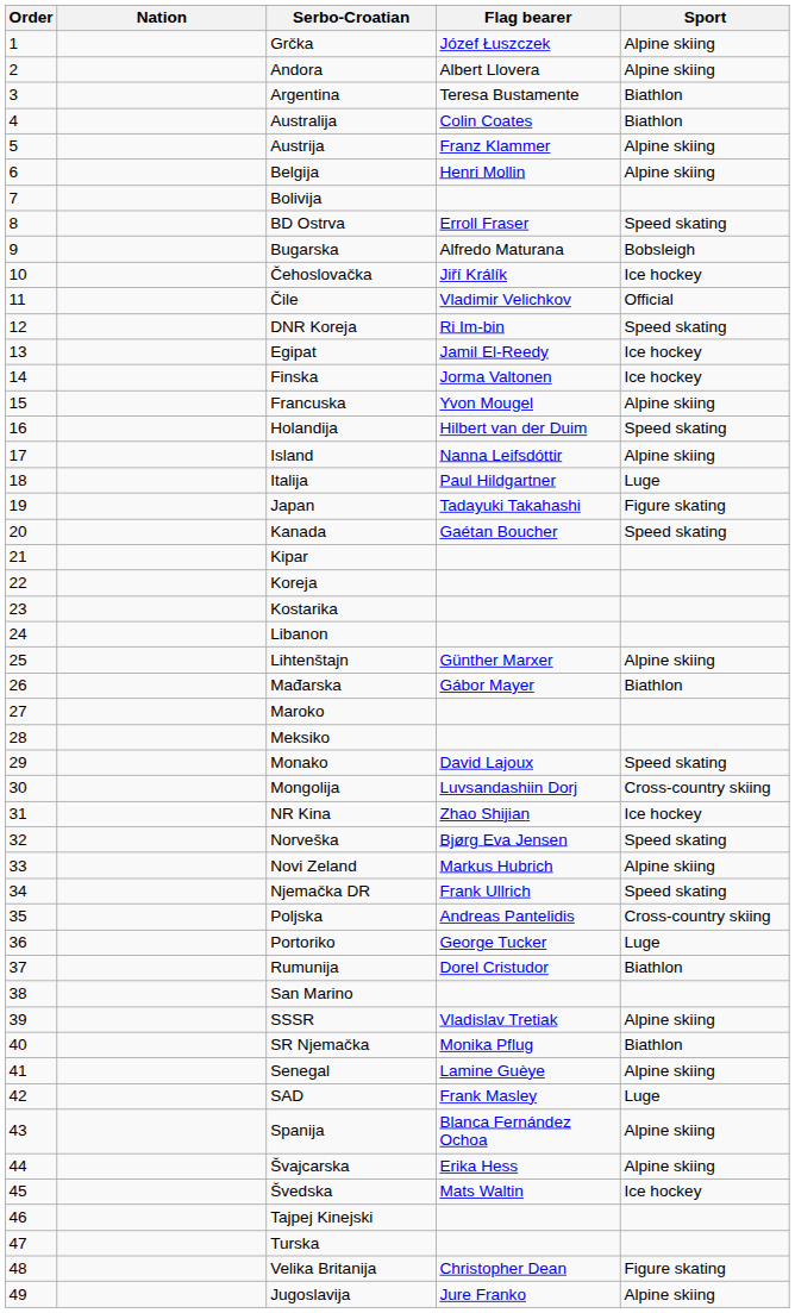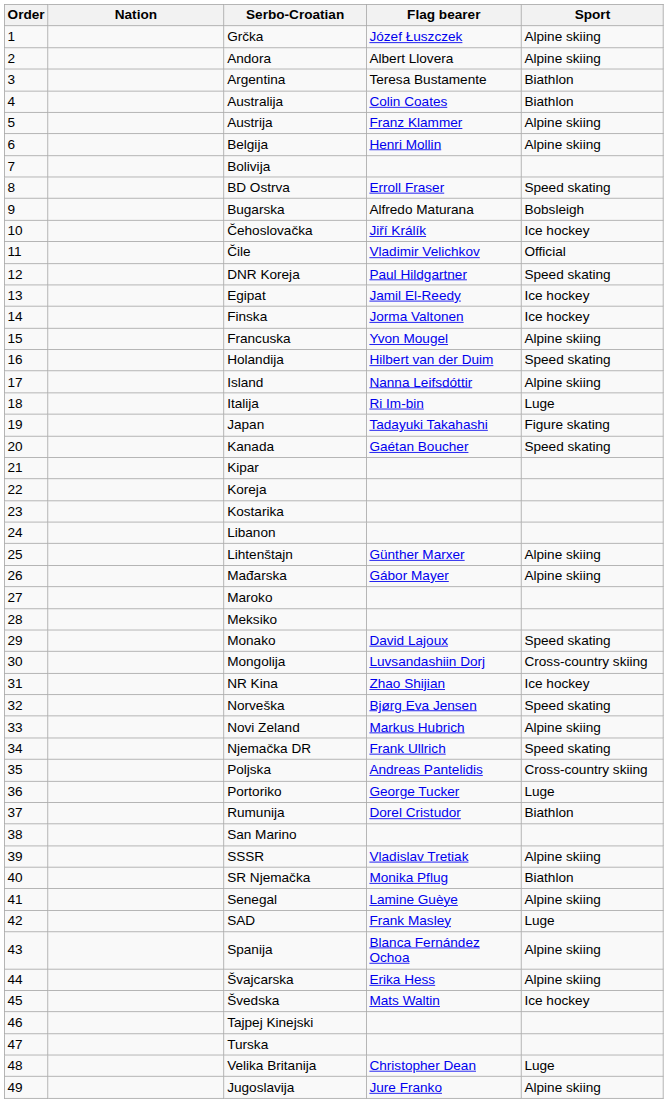 <table class= "wikitable sortable">
 <tr>
 <th width=25>Order</th>
 <th width=200>Nation</th>
 <th width=160>Serbo-Croatian</th>
 <th width=175>Flag bearer</th>
 <th width=160>Sport</th>
 </tr>
 <tr>
 <td>1</td>
 <td></td>
 <td>Grčka</td>
 <td><a href='#'>Józef Łuszczek</a></td>
 <td>Alpine skiing</td>
 </tr>
 <tr>
 <td>2</td>
 <td></td>
 <td>Andora</td>
 <td>Albert Llovera</td>
 <td>Alpine skiing</td>
 </tr>
 <tr>
 <td>3</td>
 <td></td>
 <td>Argentina</td>
 <td>Teresa Bustamente</td>
 <td>Biathlon</td>
 </tr>
 <tr>
 <td>4</td>
 <td></td>
 <td>Australija</td>
 <td><a href='#'>Colin Coates</a></td>
 <td>Biathlon</td>
 </tr>
 <tr>
 <td>5</td>
 <td></td>
 <td>Austrija</td>
 <td><a href='#'>Franz Klammer</a></td>
 <td>Alpine skiing</td>
 </tr>
 <tr>
 <td>6</td>
 <td></td>
 <td>Belgija</td>
 <td><a href='#'>Henri Mollin</a></td>
 <td>Alpine skiing</td>
 </tr>
 <tr>
 <td>7</td>
 <td></td>
 <td>Bolivija</td>
 <td></td>
 <td></td>
 </tr>
 <tr>
 <td>8</td>
 <td></td>
 <td>BD Ostrva</td>
 <td><a href='#'>Erroll Fraser</a></td>
 <td>Speed skating</td>
 </tr>
 <tr>
 <td>9</td>
 <td></td>
 <td>Bugarska</td>
 <td>Alfredo Maturana</td>
 <td>Bobsleigh</td>
 </tr>
 <tr>
 <td>10</td>
 <td></td>
 <td>Čehoslovačka</td>
 <td><a href='#'>Jiří Králík</a></td>
 <td>Ice hockey</td>
 </tr>
 <tr>
 <td>11</td>
 <td></td>
 <td>Čile</td>
 <td><a href='#'>Vladimir Velichkov</a></td>
 <td>Official</td>
 </tr>
 <tr>
 <td>12</td>
 <td></td>
 <td>DNR Koreja</td>
-<td><a href='#'>Ri Im-bin</a></td>
+<td><a href='#'>Paul Hildgartner</a></td>
 <td>Speed skating</td>
 </tr>
 <tr>
 <td>13</td>
 <td></td>
 <td>Egipat</td>
 <td><a href='#'>Jamil El-Reedy</a></td>
 <td>Ice hockey</td>
 </tr>
 <tr>
 <td>14</td>
 <td></td>
 <td>Finska</td>
 <td><a href='#'>Jorma Valtonen</a></td>
 <td>Ice hockey</td>
 </tr>
 <tr>
 <td>15</td>
 <td></td>
 <td>Francuska</td>
 <td><a href='#'>Yvon Mougel</a></td>
 <td>Alpine skiing</td>
 </tr>
 <tr>
 <td>16</td>
 <td></td>
 <td>Holandija</td>
 <td><a href='#'>Hilbert van der Duim</a></td>
 <td>Speed skating</td>
 </tr>
 <tr>
 <td>17</td>
 <td></td>
 <td>Island</td>
 <td><a href='#'>Nanna Leifsdóttir</a></td>
 <td>Alpine skiing</td>
 </tr>
 <tr>
 <td>18</td>
 <td></td>
 <td>Italija</td>
-<td><a href='#'>Paul Hildgartner</a></td>
+<td><a href='#'>Ri Im-bin</a></td>
 <td>Luge</td>
 </tr>
 <tr>
 <td>19</td>
 <td></td>
 <td>Japan</td>
 <td><a href='#'>Tadayuki Takahashi</a></td>
 <td>Figure skating</td>
 </tr>
 <tr>
 <td>20</td>
 <td></td>
 <td>Kanada</td>
 <td><a href='#'>Gaétan Boucher</a></td>
 <td>Speed skating</td>
 </tr>
 <tr>
 <td>21</td>
 <td></td>
 <td>Kipar</td>
 <td></td>
 <td></td>
 </tr>
 <tr>
 <td>22</td>
 <td></td>
 <td>Koreja</td>
 <td></td>
 <td></td>
 </tr>
 <tr>
 <td>23</td>
 <td></td>
 <td>Kostarika</td>
 <td></td>
 <td></td>
 </tr>
 <tr>
 <td>24</td>
 <td></td>
 <td>Libanon</td>
 <td></td>
 <td></td>
 </tr>
 <tr>
 <td>25</td>
 <td></td>
 <td>Lihtenštajn</td>
 <td><a href='#'>Günther Marxer</a></td>
 <td>Alpine skiing</td>
 </tr>
 <tr>
 <td>26</td>
 <td></td>
 <td>Mađarska</td>
 <td><a href='#'>Gábor Mayer</a></td>
-<td>Biathlon</td>
+<td>Alpine skiing</td>
 </tr>
 <tr>
 <td>27</td>
 <td></td>
 <td>Maroko</td>
 <td></td>
 <td></td>
 </tr>
 <tr>
 <td>28</td>
 <td></td>
 <td>Meksiko</td>
 <td></td>
 <td></td>
 </tr>
 <tr>
 <td>29</td>
 <td></td>
 <td>Monako</td>
 <td><a href='#'>David Lajoux</a></td>
 <td>Speed skating</td>
 </tr>
 <tr>
 <td>30</td>
 <td></td>
 <td>Mongolija</td>
 <td><a href='#'>Luvsandashiin Dorj</a></td>
 <td>Cross-country skiing</td>
 </tr>
 <tr>
 <td>31</td>
 <td></td>
 <td>NR Kina</td>
 <td><a href='#'>Zhao Shijian</a></td>
 <td>Ice hockey</td>
 </tr>
 <tr>
 <td>32</td>
 <td></td>
 <td>Norveška</td>
 <td><a href='#'>Bjørg Eva Jensen</a></td>
 <td>Speed skating</td>
 </tr>
 <tr>
 <td>33</td>
 <td></td>
 <td>Novi Zeland</td>
 <td><a href='#'>Markus Hubrich</a></td>
 <td>Alpine skiing</td>
 </tr>
 <tr>
 <td>34</td>
 <td></td>
 <td>Njemačka DR</td>
 <td><a href='#'>Frank Ullrich</a></td>
 <td>Speed skating</td>
 </tr>
 <tr>
 <td>35</td>
 <td></td>
 <td>Poljska</td>
 <td><a href='#'>Andreas Pantelidis</a></td>
 <td>Cross-country skiing</td>
 </tr>
 <tr>
 <td>36</td>
 <td></td>
 <td>Portoriko</td>
 <td><a href='#'>George Tucker</a></td>
 <td>Luge</td>
 </tr>
 <tr>
 <td>37</td>
 <td></td>
 <td>Rumunija</td>
 <td><a href='#'>Dorel Cristudor</a></td>
 <td>Biathlon</td>
 </tr>
 <tr>
 <td>38</td>
 <td></td>
 <td>San Marino</td>
 <td></td>
 <td></td>
 </tr>
 <tr>
 <td>39</td>
 <td></td>
 <td>SSSR</td>
 <td><a href='#'>Vladislav Tretiak</a></td>
 <td>Alpine skiing</td>
 </tr>
 <tr>
 <td>40</td>
 <td></td>
 <td>SR Njemačka</td>
 <td><a href='#'>Monika Pflug</a></td>
 <td>Biathlon</td>
 </tr>
 <tr>
 <td>41</td>
 <td></td>
 <td>Senegal</td>
 <td><a href='#'>Lamine Guèye</a></td>
 <td>Alpine skiing</td>
 </tr>
 <tr>
 <td>42</td>
 <td></td>
 <td>SAD</td>
 <td><a href='#'>Frank Masley</a></td>
 <td>Luge</td>
 </tr>
 <tr>
 <td>43</td>
 <td></td>
 <td>Spanija</td>
 <td><a href='#'>Blanca Fernández Ochoa</a></td>
 <td>Alpine skiing</td>
 </tr>
 <tr>
 <td>44</td>
 <td></td>
 <td>Švajcarska</td>
 <td><a href='#'>Erika Hess</a></td>
 <td>Alpine skiing</td>
 </tr>
 <tr>
 <td>45</td>
 <td></td>
 <td>Švedska</td>
 <td><a href='#'>Mats Waltin</a></td>
 <td>Ice hockey</td>
 </tr>
 <tr>
 <td>46</td>
 <td></td>
 <td>Tajpej Kinejski</td>
 <td></td>
 <td></td>
 </tr>
 <tr>
 <td>47</td>
 <td></td>
 <td>Turska</td>
 <td></td>
 <td></td>
 </tr>
 <tr>
 <td>48</td>
 <td></td>
 <td>Velika Britanija</td>
 <td><a href='#'>Christopher Dean</a></td>
-<td>Figure skating</td>
+<td>Luge</td>
 </tr>
 <tr>
 <td>49</td>
 <td></td>
 <td>Jugoslavija</td>
 <td><a href='#'>Jure Franko</a></td>
 <td>Alpine skiing</td>
 </tr>
 </table>
